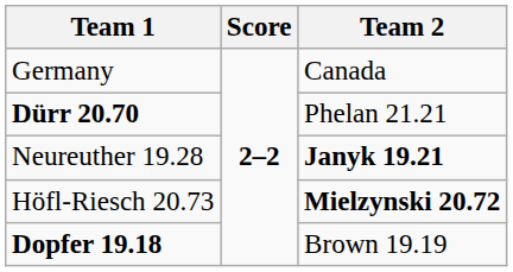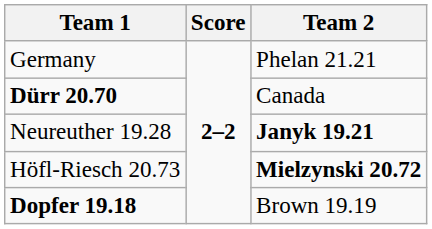 <table class="wikitable">
 <tr>
 <th>Team 1</th>
 <th>Score</th>
 <th>Team 2</th>
 </tr>
 <tr>
 <td> Germany</td>
 <td rowspan=5 align="center"><strong>2–2</strong></td>
-<td> Canada</td>
+<td>Phelan 21.21</td>
 </tr>
 <tr>
 <td><strong>Dürr 20.70</strong></td>
-<td>Phelan 21.21</td>
+<td> Canada</td>
 </tr>
 <tr>
 <td>Neureuther 19.28</td>
 <td><strong>Janyk 19.21</strong></td>
 </tr>
 <tr>
 <td>Höfl-Riesch 20.73</td>
 <td><strong>Mielzynski 20.72</strong></td>
 </tr>
 <tr>
 <td><strong>Dopfer 19.18</strong></td>
 <td>Brown 19.19</td>
 </tr>
 </table>
